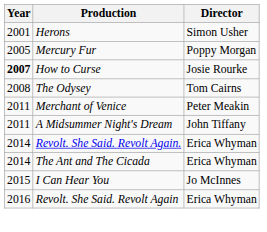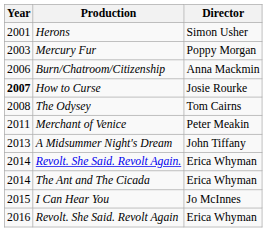 <table class="wikitable">
 <tr>
 <th>Year</th>
 <th>Production</th>
 <th>Director</th>
 </tr>
 <tr>
 <td>2001</td>
 <td><em>Herons</em></td>
 <td>Simon Usher</td>
 </tr>
 <tr>
-<td>2005</td>
+<td>2003</td>
 <td><em>Mercury Fur</em></td>
 <td>Poppy Morgan</td>
+</tr>
+<tr>
+<td>2006</td>
+<td><em>Burn/Chatroom/Citizenship</em></td>
+<td>Anna Mackmin</td>
 </tr>
 <tr>
 <td><strong>2007</strong></td>
 <td><em>How to Curse</em></td>
 <td>Josie Rourke</td>
 </tr>
 <tr>
 <td>2008</td>
 <td><em>The Odysey</em></td>
 <td>Tom Cairns</td>
 </tr>
 <tr>
 <td>2011</td>
 <td><em>Merchant of Venice</em></td>
 <td>Peter Meakin</td>
 </tr>
 <tr>
-<td>2011</td>
+<td>2013</td>
 <td><em>A Midsummer Night's Dream</em></td>
 <td>John Tiffany</td>
 </tr>
 <tr>
 <td>2014</td>
 <td><em><a href='#'>Revolt. She Said. Revolt Again.</a></em></td>
 <td>Erica Whyman</td>
 </tr>
 <tr>
 <td>2014</td>
 <td><em>The Ant and The Cicada</em></td>
 <td>Erica Whyman</td>
 </tr>
 <tr>
 <td>2015</td>
 <td><em>I Can Hear You</em></td>
 <td>Jo McInnes</td>
 </tr>
 <tr>
 <td>2016</td>
 <td><em>Revolt. She Said. Revolt Again</em></td>
 <td>Erica Whyman</td>
 </tr>
 </table>
